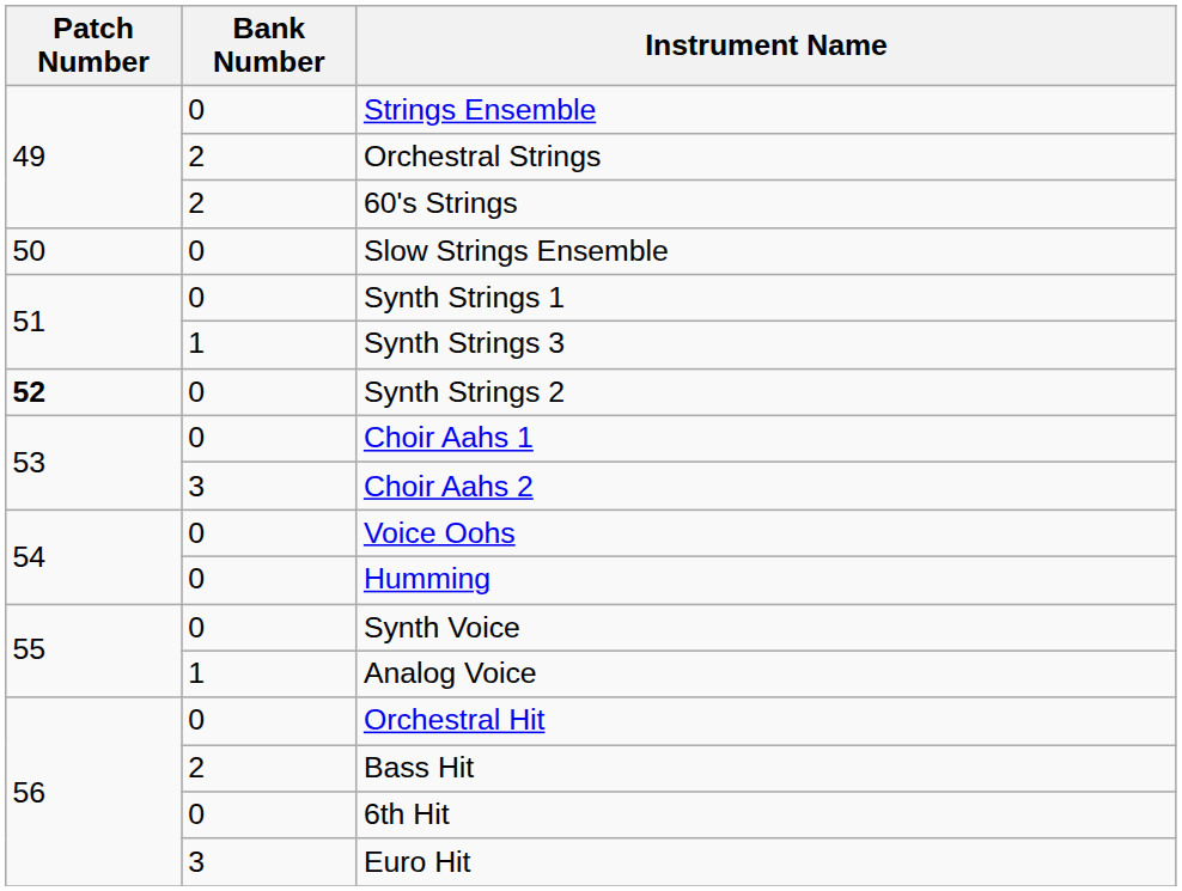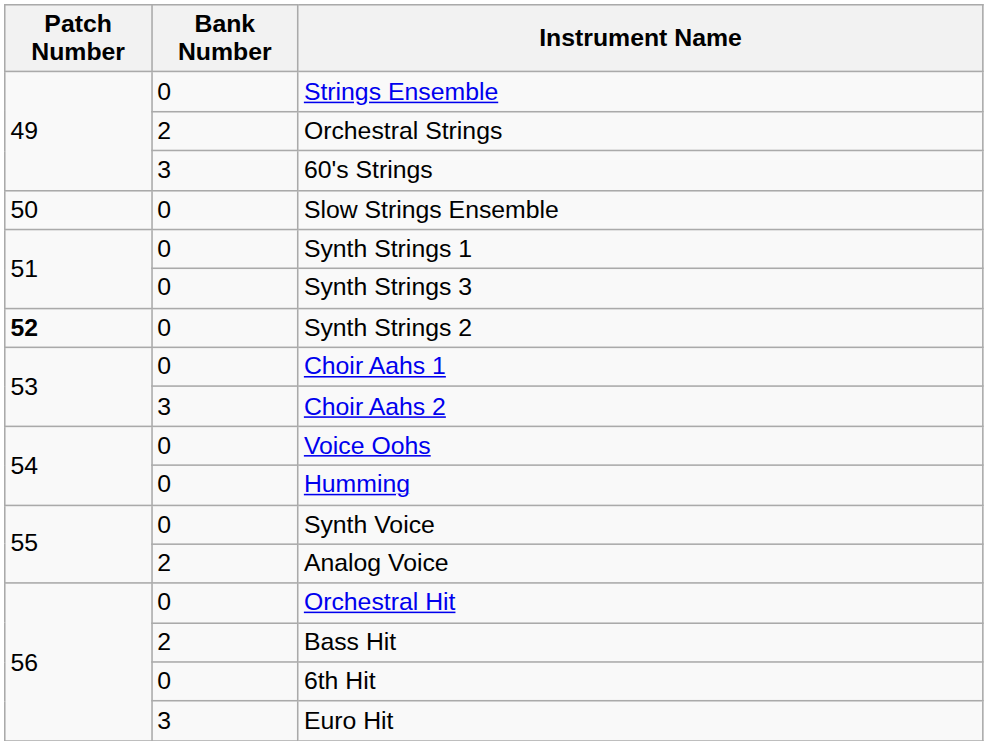 <table width="50%" class="wikitable">
 <tr>
 <th width="15%">Patch Number</th>
 <th width="15%">Bank Number</th>
 <th width="70%">Instrument Name</th>
 </tr>
 <tr>
 <td rowspan=3>49</td>
 <td>0</td>
 <td><a href='#'>Strings Ensemble</a></td>
 </tr>
 <tr>
 <td>2</td>
 <td>Orchestral Strings</td>
 </tr>
 <tr>
-<td>2</td>
+<td>3</td>
 <td>60's Strings</td>
 </tr>
 <tr>
 <td>50</td>
 <td>0</td>
 <td>Slow Strings Ensemble</td>
 </tr>
 <tr>
 <td rowspan=2>51</td>
 <td>0</td>
 <td>Synth Strings 1</td>
 </tr>
 <tr>
-<td>1</td>
+<td>0</td>
 <td>Synth Strings 3</td>
 </tr>
 <tr>
 <td><strong>52</strong></td>
 <td>0</td>
 <td>Synth Strings 2</td>
 </tr>
 <tr>
 <td rowspan=2>53</td>
 <td>0</td>
 <td><a href='#'>Choir Aahs 1</a></td>
 </tr>
 <tr>
 <td>3</td>
 <td><a href='#'>Choir Aahs 2</a></td>
 </tr>
 <tr>
 <td rowspan=2>54</td>
 <td>0</td>
 <td><a href='#'>Voice Oohs</a></td>
 </tr>
 <tr>
 <td>0</td>
 <td><a href='#'>Humming</a></td>
 </tr>
 <tr>
 <td rowspan=2>55</td>
 <td>0</td>
 <td>Synth Voice</td>
 </tr>
 <tr>
-<td>1</td>
+<td>2</td>
 <td>Analog Voice</td>
 </tr>
 <tr>
 <td rowspan=4>56</td>
 <td>0</td>
 <td><a href='#'>Orchestral Hit</a></td>
 </tr>
 <tr>
 <td>2</td>
 <td>Bass Hit</td>
 </tr>
 <tr>
 <td>0</td>
 <td>6th Hit</td>
 </tr>
 <tr>
 <td>3</td>
 <td>Euro Hit</td>
 </tr>
 </table>
